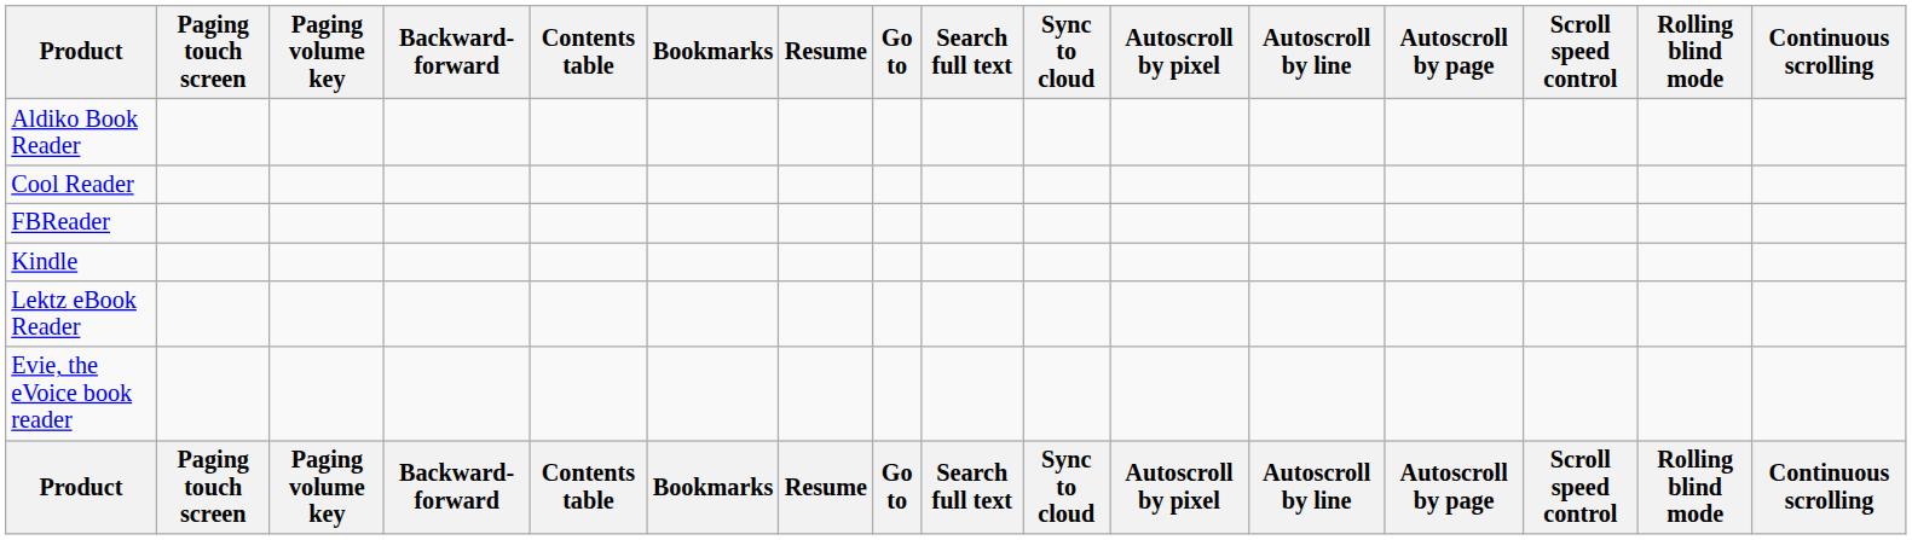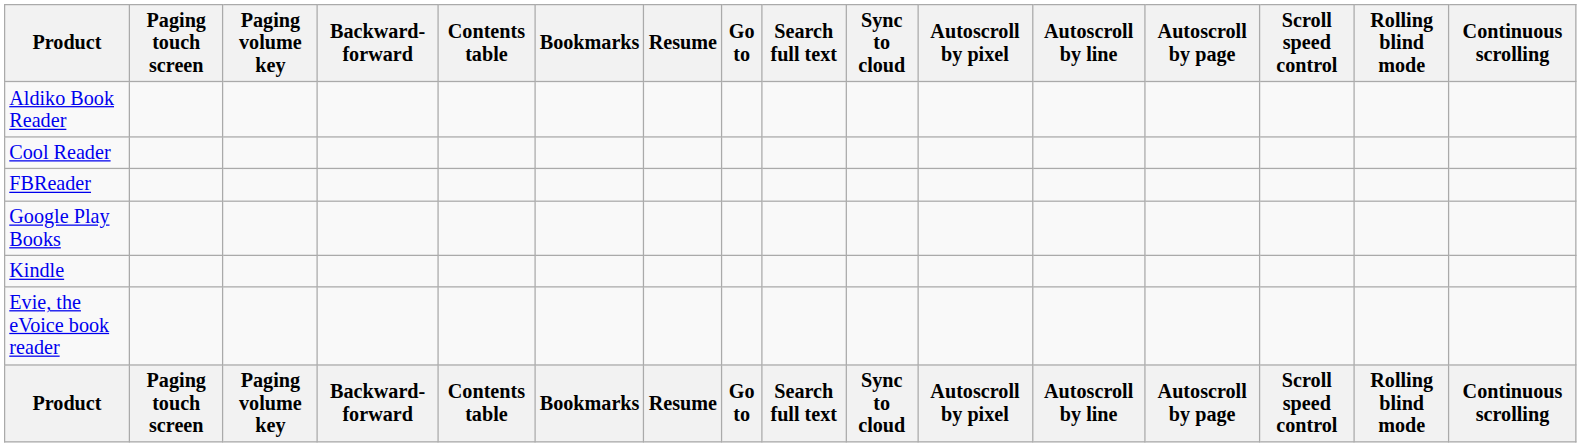 <table class="wikitable sortable sort-under">
 <tr>
 <th>Product</th>
 <th>Paging touch screen</th>
 <th>Paging volume key</th>
 <th>Backward-forward</th>
 <th>Contents table</th>
 <th>Bookmarks</th>
 <th>Resume</th>
 <th>Go to</th>
 <th>Search full text</th>
 <th>Sync to cloud</th>
 <th>Autoscroll by pixel</th>
 <th>Autoscroll by line</th>
 <th>Autoscroll by page</th>
 <th>Scroll speed control</th>
 <th>Rolling blind mode</th>
 <th>Continuous scrolling</th>
 </tr>
 <tr>
 <td><a href='#'>Aldiko Book Reader</a></td>
 <td></td>
 <td></td>
 <td></td>
 <td></td>
 <td></td>
 <td></td>
 <td></td>
 <td></td>
 <td></td>
 <td></td>
 <td></td>
 <td></td>
 <td></td>
 <td></td>
 <td></td>
 </tr>
 <tr>
 <td><a href='#'>Cool Reader</a></td>
 <td></td>
 <td></td>
 <td></td>
 <td></td>
 <td></td>
 <td></td>
 <td></td>
 <td></td>
 <td></td>
 <td></td>
 <td></td>
 <td></td>
 <td></td>
 <td></td>
 <td></td>
 </tr>
 <tr>
 <td><a href='#'>FBReader</a></td>
 <td></td>
 <td></td>
 <td></td>
 <td></td>
 <td></td>
 <td></td>
 <td></td>
 <td></td>
 <td></td>
 <td></td>
 <td></td>
 <td></td>
 <td></td>
 <td></td>
 <td></td>
 </tr>
 <tr>
-<td><a href='#'>Kindle</a></td>
+<td><a href='#'>Google Play Books</a></td>
 <td></td>
 <td></td>
 <td></td>
 <td></td>
 <td></td>
 <td></td>
 <td></td>
 <td></td>
 <td></td>
 <td></td>
 <td></td>
 <td></td>
 <td></td>
 <td></td>
 <td></td>
 </tr>
 <tr>
-<td><a href='#'>Lektz eBook Reader</a></td>
+<td><a href='#'>Kindle</a></td>
 <td></td>
 <td></td>
 <td></td>
 <td></td>
 <td></td>
 <td></td>
 <td></td>
 <td></td>
 <td></td>
 <td></td>
 <td></td>
 <td></td>
 <td></td>
 <td></td>
 <td></td>
 </tr>
 <tr>
 <td><a href='#'>Evie, the eVoice book reader</a></td>
 <td></td>
 <td></td>
 <td></td>
 <td></td>
 <td></td>
 <td></td>
 <td></td>
 <td></td>
 <td></td>
 <td></td>
 <td></td>
 <td></td>
 <td></td>
 <td></td>
 <td></td>
 </tr>
 <tr>
 <th>Product</th>
 <th>Paging touch screen</th>
 <th>Paging volume key</th>
 <th>Backward-forward</th>
 <th>Contents table</th>
 <th>Bookmarks</th>
 <th>Resume</th>
 <th>Go to</th>
 <th>Search full text</th>
 <th>Sync to cloud</th>
 <th>Autoscroll by pixel</th>
 <th>Autoscroll by line</th>
 <th>Autoscroll by page</th>
 <th>Scroll speed control</th>
 <th>Rolling blind mode</th>
 <th>Continuous scrolling</th>
 </tr>
 </table>
